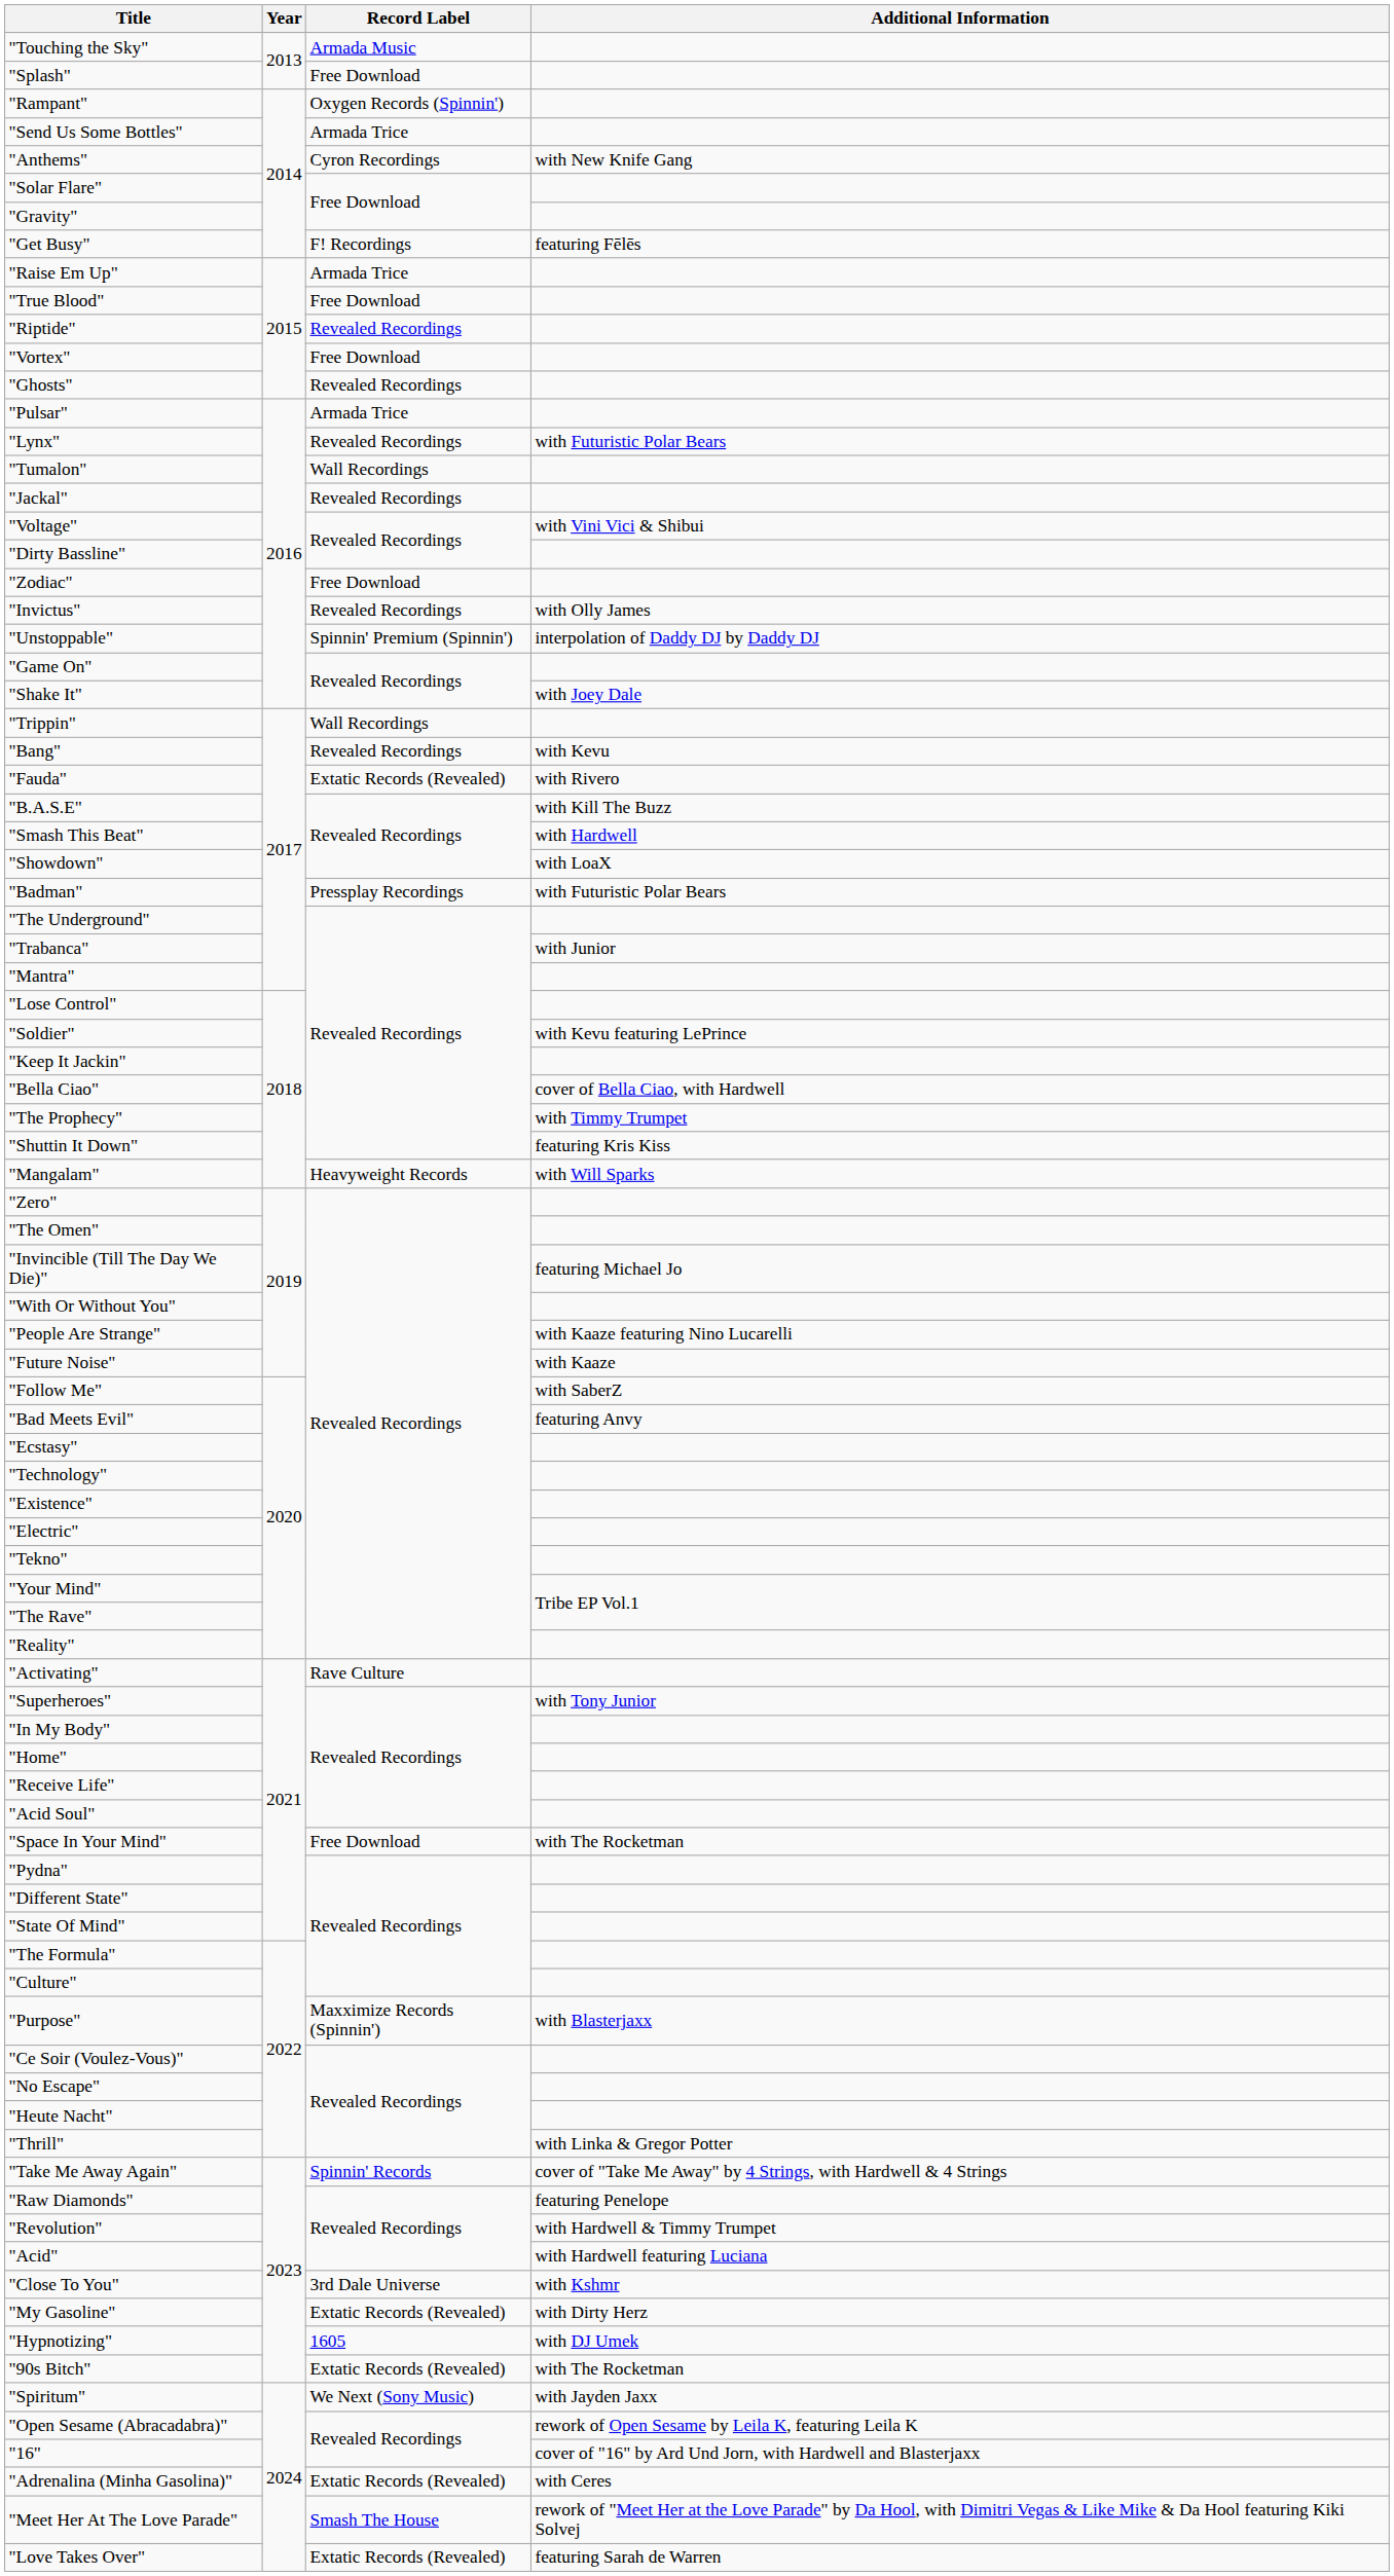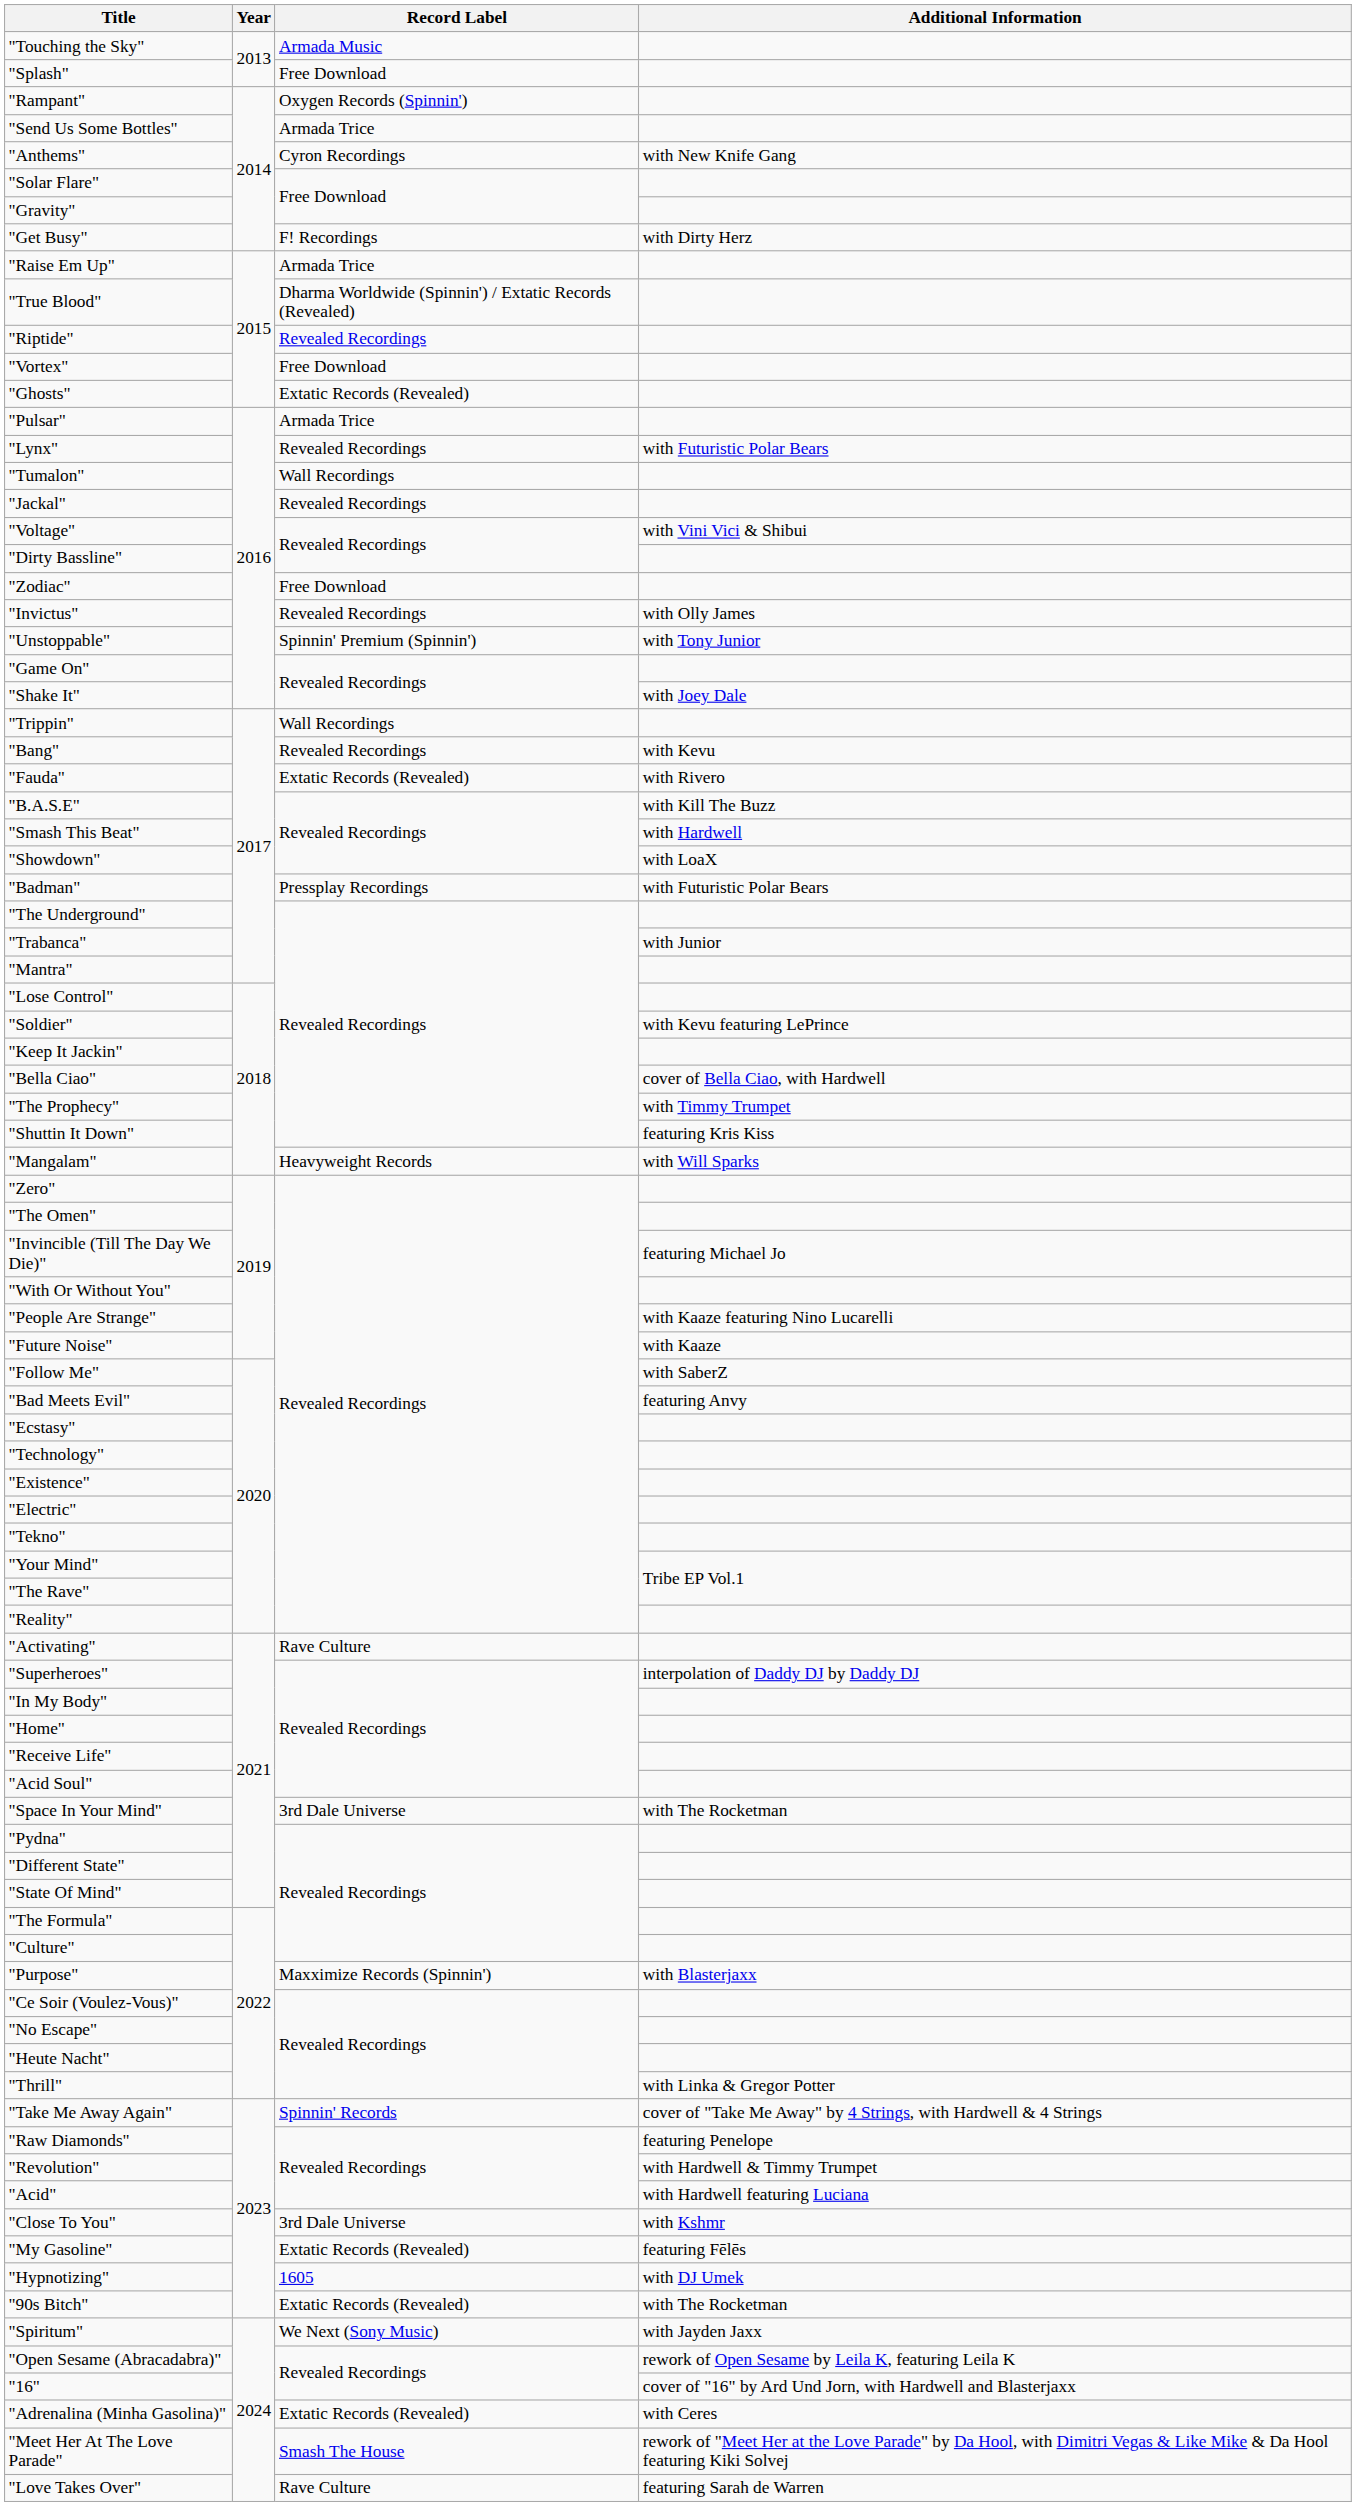 <table class="wikitable plainrowheaders">
 <tr>
 <th>Title</th>
 <th>Year</th>
 <th>Record Label</th>
 <th>Additional Information</th>
 </tr>
 <tr>
 <td>"Touching the Sky"</td>
 <td rowspan="2">2013</td>
 <td><a href='#'>Armada Music</a></td>
 <td></td>
 </tr>
 <tr>
 <td>"Splash"</td>
 <td>Free Download</td>
 </tr>
 <tr>
 <td>"Rampant"</td>
 <td rowspan="6">2014</td>
 <td>Oxygen Records (<a href='#'>Spinnin'</a>)</td>
 <td></td>
 </tr>
 <tr>
 <td>"Send Us Some Bottles"</td>
 <td>Armada Trice</td>
 </tr>
 <tr>
 <td>"Anthems"</td>
 <td>Cyron Recordings</td>
 <td>with New Knife Gang</td>
 </tr>
 <tr>
 <td>"Solar Flare"</td>
 <td rowspan="2">Free Download</td>
 </tr>
 <tr>
 <td>"Gravity"</td>
 <td></td>
 </tr>
 <tr>
 <td>"Get Busy"</td>
 <td>F! Recordings</td>
-<td>featuring Fēlēs</td>
+<td>with Dirty Herz</td>
 </tr>
 <tr>
 <td>"Raise Em Up"</td>
 <td rowspan="5">2015</td>
 <td>Armada Trice</td>
 <td></td>
 </tr>
 <tr>
 <td>"True Blood"</td>
-<td>Free Download</td>
+<td>Dharma Worldwide (Spinnin') / Extatic Records (Revealed)</td>
 <td></td>
 </tr>
 <tr>
 <td>"Riptide"</td>
 <td><a href='#'>Revealed Recordings</a></td>
 <td></td>
 </tr>
 <tr>
 <td>"Vortex"</td>
 <td>Free Download</td>
 <td></td>
 </tr>
 <tr>
 <td>"Ghosts"</td>
-<td>Revealed Recordings</td>
+<td>Extatic Records (Revealed)</td>
 <td></td>
 </tr>
 <tr>
 <td>"Pulsar"</td>
 <td rowspan="11">2016</td>
 <td>Armada Trice</td>
 <td></td>
 </tr>
 <tr>
 <td>"Lynx"</td>
 <td>Revealed Recordings</td>
 <td>with <a href='#'>Futuristic Polar Bears</a></td>
 </tr>
 <tr>
 <td>"Tumalon"</td>
 <td>Wall Recordings</td>
 <td></td>
 </tr>
 <tr>
 <td>"Jackal"</td>
 <td>Revealed Recordings</td>
 <td></td>
 </tr>
 <tr>
 <td>"Voltage"</td>
 <td rowspan="2">Revealed Recordings</td>
 <td>with <a href='#'>Vini Vici</a> & Shibui</td>
 </tr>
 <tr>
 <td>"Dirty Bassline"</td>
 <td></td>
 </tr>
 <tr>
 <td>"Zodiac"</td>
 <td>Free Download</td>
 <td></td>
 </tr>
 <tr>
 <td>"Invictus"</td>
 <td>Revealed Recordings</td>
 <td>with Olly James</td>
 </tr>
 <tr>
 <td>"Unstoppable"</td>
 <td>Spinnin' Premium (Spinnin')</td>
-<td>interpolation of <a href='#'>Daddy DJ</a> by <a href='#'>Daddy DJ</a></td>
+<td>with <a href='#'>Tony Junior</a></td>
 </tr>
 <tr>
 <td>"Game On"</td>
 <td rowspan="2">Revealed Recordings</td>
 <td></td>
 </tr>
 <tr>
 <td>"Shake It"</td>
 <td>with <a href='#'>Joey Dale</a></td>
 </tr>
 <tr>
 <td>"Trippin"</td>
 <td rowspan="10">2017</td>
 <td>Wall Recordings</td>
 <td></td>
 </tr>
 <tr>
 <td>"Bang"</td>
 <td>Revealed Recordings</td>
 <td>with Kevu</td>
 </tr>
 <tr>
 <td>"Fauda"</td>
 <td>Extatic Records (Revealed)</td>
 <td>with Rivero</td>
 </tr>
 <tr>
 <td>"B.A.S.E"</td>
 <td rowspan="3">Revealed Recordings</td>
 <td>with Kill The Buzz</td>
 </tr>
 <tr>
 <td>"Smash This Beat"</td>
 <td>with <a href='#'>Hardwell</a></td>
 </tr>
 <tr>
 <td>"Showdown"</td>
 <td>with LoaX</td>
 </tr>
 <tr>
 <td>"Badman"</td>
 <td>Pressplay Recordings</td>
 <td>with Futuristic Polar Bears</td>
 </tr>
 <tr>
 <td>"The Underground"</td>
 <td rowspan="9">Revealed Recordings</td>
 <td></td>
 </tr>
 <tr>
 <td>"Trabanca"</td>
 <td>with Junior</td>
 </tr>
 <tr>
 <td>"Mantra"</td>
 <td></td>
 </tr>
 <tr>
 <td>"Lose Control"</td>
 <td rowspan="7">2018</td>
 <td></td>
 </tr>
 <tr>
 <td>"Soldier"</td>
 <td>with Kevu featuring LePrince</td>
 </tr>
 <tr>
 <td>"Keep It Jackin"</td>
 <td></td>
 </tr>
 <tr>
 <td>"Bella Ciao"</td>
 <td>cover of <a href='#'>Bella Ciao</a>, with Hardwell</td>
 </tr>
 <tr>
 <td>"The Prophecy"</td>
 <td>with <a href='#'>Timmy Trumpet</a></td>
 </tr>
 <tr>
 <td>"Shuttin It Down"</td>
 <td>featuring Kris Kiss</td>
 </tr>
 <tr>
 <td>"Mangalam"</td>
 <td>Heavyweight Records</td>
 <td>with <a href='#'>Will Sparks</a></td>
 </tr>
 <tr>
 <td>"Zero"</td>
 <td rowspan="6">2019</td>
 <td rowspan="16">Revealed Recordings</td>
 <td></td>
 </tr>
 <tr>
 <td>"The Omen"</td>
 <td></td>
 </tr>
 <tr>
 <td>"Invincible (Till The Day We Die)"</td>
 <td>featuring Michael Jo</td>
 </tr>
 <tr>
 <td>"With Or Without You"</td>
 <td></td>
 </tr>
 <tr>
 <td>"People Are Strange"</td>
 <td>with Kaaze featuring Nino Lucarelli</td>
 </tr>
 <tr>
 <td>"Future Noise"</td>
 <td>with Kaaze</td>
 </tr>
 <tr>
 <td>"Follow Me"</td>
 <td rowspan="10">2020</td>
 <td>with SaberZ</td>
 </tr>
 <tr>
 <td>"Bad Meets Evil"</td>
 <td>featuring Anvy</td>
 </tr>
 <tr>
 <td>"Ecstasy"</td>
 <td></td>
 </tr>
 <tr>
 <td>"Technology"</td>
 <td></td>
 </tr>
 <tr>
 <td>"Existence"</td>
 <td></td>
 </tr>
 <tr>
 <td>"Electric"</td>
 <td></td>
 </tr>
 <tr>
 <td>"Tekno"</td>
 <td></td>
 </tr>
 <tr>
 <td>"Your Mind"</td>
 <td rowspan="2">Tribe EP Vol.1</td>
 </tr>
 <tr>
 <td>"The Rave"</td>
 </tr>
 <tr>
 <td>"Reality"</td>
 <td></td>
 </tr>
 <tr>
 <td>"Activating"</td>
 <td rowspan="10">2021</td>
 <td>Rave Culture</td>
 <td></td>
 </tr>
 <tr>
 <td>"Superheroes"</td>
 <td rowspan="5">Revealed Recordings</td>
-<td>with <a href='#'>Tony Junior</a></td>
+<td>interpolation of <a href='#'>Daddy DJ</a> by <a href='#'>Daddy DJ</a></td>
 </tr>
 <tr>
 <td>"In My Body"</td>
 <td></td>
 </tr>
 <tr>
 <td>"Home"</td>
 <td></td>
 </tr>
 <tr>
 <td>"Receive Life"</td>
 <td></td>
 </tr>
 <tr>
 <td>"Acid Soul"</td>
 <td></td>
 </tr>
 <tr>
 <td>"Space In Your Mind"</td>
-<td>Free Download</td>
+<td>3rd Dale Universe</td>
 <td>with The Rocketman</td>
 </tr>
 <tr>
 <td>"Pydna"</td>
 <td rowspan="5">Revealed Recordings</td>
 <td></td>
 </tr>
 <tr>
 <td>"Different State"</td>
 <td></td>
 </tr>
 <tr>
 <td>"State Of Mind"</td>
 <td></td>
 </tr>
 <tr>
 <td>"The Formula"</td>
 <td rowspan="7">2022</td>
 <td></td>
 </tr>
 <tr>
 <td>"Culture"</td>
 <td></td>
 </tr>
 <tr>
 <td>"Purpose"</td>
 <td>Maxximize Records (Spinnin')</td>
 <td>with <a href='#'>Blasterjaxx</a></td>
 </tr>
 <tr>
 <td>"Ce Soir (Voulez-Vous)"</td>
 <td rowspan="4">Revealed Recordings</td>
 <td></td>
 </tr>
 <tr>
 <td>"No Escape"</td>
 <td></td>
 </tr>
 <tr>
 <td>"Heute Nacht"</td>
 <td></td>
 </tr>
 <tr>
 <td>"Thrill"</td>
 <td>with Linka & Gregor Potter</td>
 </tr>
 <tr>
 <td>"Take Me Away Again"</td>
 <td rowspan="8">2023</td>
 <td><a href='#'>Spinnin' Records</a></td>
 <td>cover of "Take Me Away" by <a href='#'>4 Strings</a>, with Hardwell & 4 Strings</td>
 </tr>
 <tr>
 <td>"Raw Diamonds"</td>
 <td rowspan="3">Revealed Recordings</td>
 <td>featuring Penelope</td>
 </tr>
 <tr>
 <td>"Revolution"</td>
 <td>with Hardwell & Timmy Trumpet</td>
 </tr>
 <tr>
 <td>"Acid"</td>
 <td>with Hardwell featuring <a href='#'>Luciana</a></td>
 </tr>
 <tr>
 <td>"Close To You"</td>
 <td>3rd Dale Universe</td>
 <td>with <a href='#'>Kshmr</a></td>
 </tr>
 <tr>
 <td>"My Gasoline"</td>
 <td>Extatic Records (Revealed)</td>
-<td>with Dirty Herz</td>
+<td>featuring Fēlēs</td>
 </tr>
 <tr>
 <td>"Hypnotizing"</td>
 <td><a href='#'>1605</a></td>
 <td>with <a href='#'>DJ Umek</a></td>
 </tr>
 <tr>
 <td>"90s Bitch"</td>
 <td>Extatic Records (Revealed)</td>
 <td>with The Rocketman</td>
 </tr>
 <tr>
 <td>"Spiritum"</td>
 <td rowspan="6">2024</td>
 <td>We Next (<a href='#'>Sony Music</a>)</td>
 <td>with Jayden Jaxx</td>
 </tr>
 <tr>
 <td>"Open Sesame (Abracadabra)"</td>
 <td rowspan="2">Revealed Recordings</td>
 <td>rework of <a href='#'>Open Sesame</a> by <a href='#'>Leila K</a>, featuring Leila K</td>
 </tr>
 <tr>
 <td>"16"</td>
 <td>cover of "16" by Ard Und Jorn, with Hardwell and Blasterjaxx</td>
 </tr>
 <tr>
 <td>"Adrenalina (Minha Gasolina)"</td>
 <td>Extatic Records (Revealed)</td>
 <td>with Ceres</td>
 </tr>
 <tr>
 <td>"Meet Her At The Love Parade"</td>
 <td><a href='#'>Smash The House</a></td>
 <td>rework of "<a href='#'>Meet Her at the Love Parade</a>" by <a href='#'>Da Hool</a>, with <a href='#'>Dimitri Vegas & Like Mike</a> & Da Hool featuring Kiki Solvej</td>
 </tr>
 <tr>
 <td>"Love Takes Over"</td>
-<td>Extatic Records (Revealed)</td>
+<td>Rave Culture</td>
 <td>featuring Sarah de Warren</td>
 </tr>
 </table>
